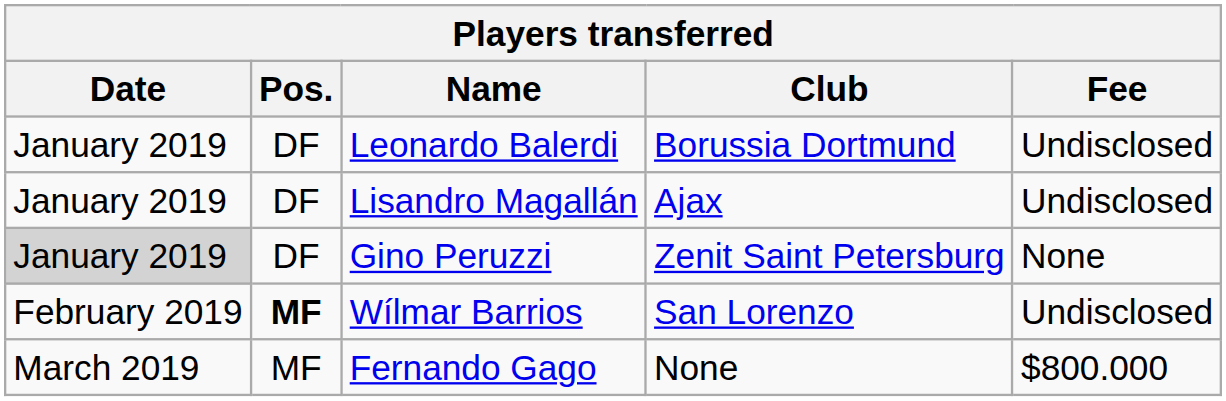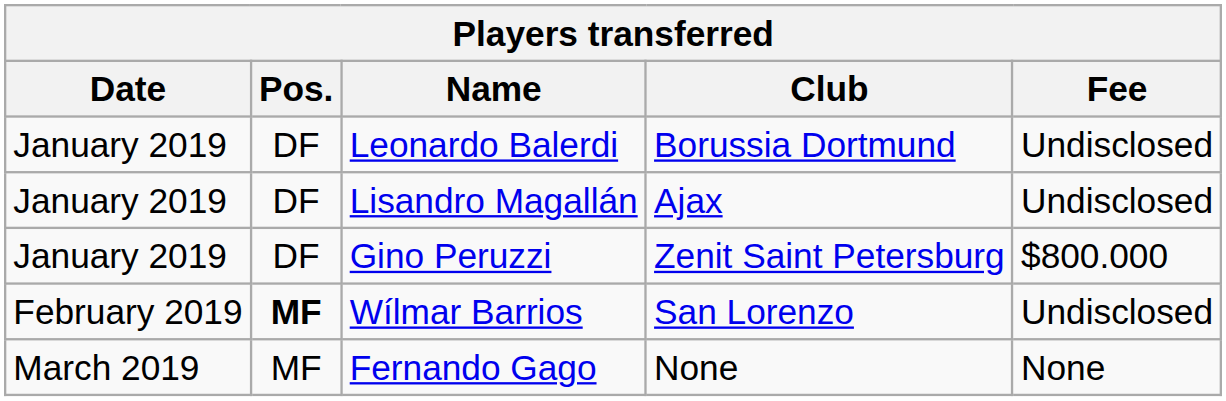 <table class="wikitable" style="font-size:95%;">
 <tr>
 <th colspan="5">Players transferred</th>
 </tr>
 <tr>
 <th>Date</th>
 <th>Pos.</th>
 <th>Name</th>
 <th>Club</th>
 <th>Fee</th>
 </tr>
 <tr>
 <td>January 2019</td>
 <td align="center">DF</td>
 <td> <a href='#'>Leonardo Balerdi</a></td>
 <td> <a href='#'>Borussia Dortmund</a></td>
 <td>Undisclosed</td>
 </tr>
 <tr>
 <td>January 2019</td>
 <td align="center">DF</td>
 <td> <a href='#'>Lisandro Magallán</a></td>
 <td> <a href='#'>Ajax</a></td>
 <td>Undisclosed</td>
 </tr>
 <tr>
-<td style="background: lightgrey;">January 2019</td>
+<td>January 2019</td>
 <td align="center">DF</td>
 <td> <a href='#'>Gino Peruzzi</a></td>
 <td> <a href='#'>Zenit Saint Petersburg</a></td>
-<td>None</td>
+<td>$800.000</td>
 </tr>
 <tr>
 <td>February 2019</td>
 <td align="center"><strong>MF</strong></td>
 <td> <a href='#'>Wílmar Barrios</a></td>
 <td> <a href='#'>San Lorenzo</a></td>
 <td>Undisclosed</td>
 </tr>
 <tr>
 <td>March 2019</td>
 <td align="center">MF</td>
 <td> <a href='#'>Fernando Gago</a></td>
 <td> None</td>
-<td>$800.000</td>
+<td>None</td>
 </tr>
 </table>
